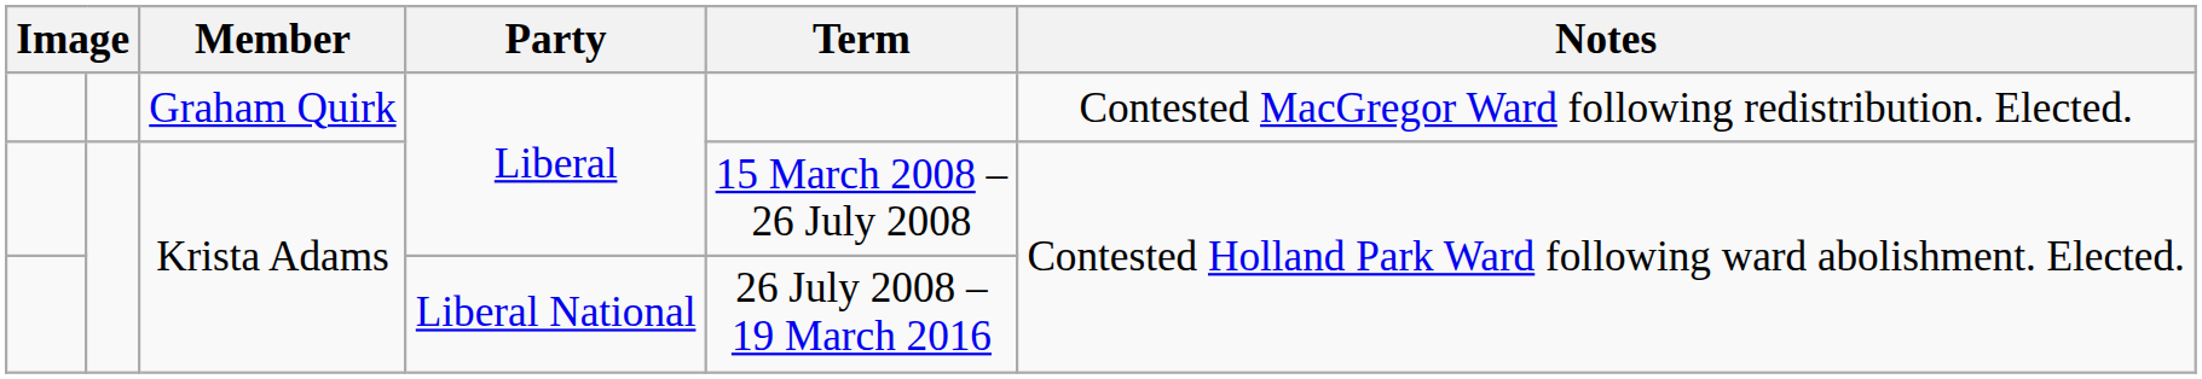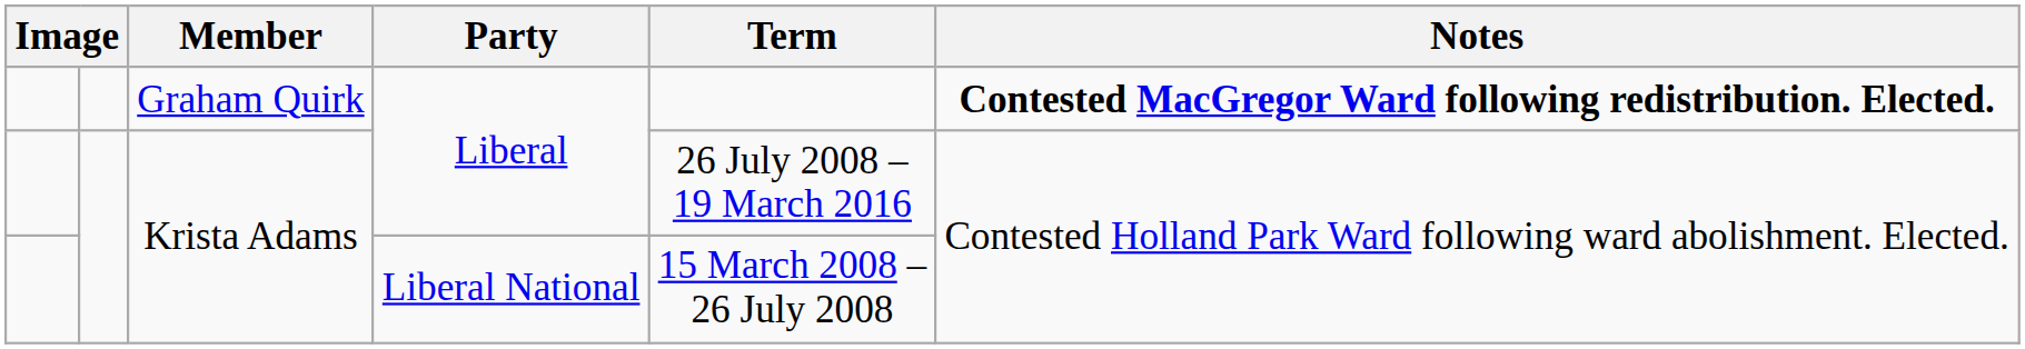 <table class="wikitable" style="text-align:center">
 <tr>
 <th colspan="2">Image</th>
 <th>Member</th>
 <th>Party</th>
 <th>Term</th>
 <th>Notes</th>
 </tr>
 <tr>
 <td> </td>
 <td></td>
 <td><a href='#'>Graham Quirk</a></td>
 <td rowspan="2"><a href='#'>Liberal</a></td>
 <td><br> </td>
-<td>Contested <a href='#'>MacGregor Ward</a> following redistribution. Elected.</td>
+<td><strong>Contested <a href='#'>MacGregor Ward</a> following redistribution. Elected.</strong></td>
 </tr>
 <tr>
 <td> </td>
 <td rowspan="2"></td>
 <td rowspan="2">Krista Adams</td>
-<td><a href='#'>15 March 2008</a> –<br> 26 July 2008</td>
+<td>26 July 2008  –<br> <a href='#'>19 March 2016</a></td>
 <td rowspan="2">Contested <a href='#'>Holland Park Ward</a> following ward abolishment. Elected.</td>
 </tr>
 <tr>
 <td> </td>
 <td><a href='#'>Liberal National</a></td>
-<td>26 July 2008  –<br> <a href='#'>19 March 2016</a></td>
+<td><a href='#'>15 March 2008</a> –<br> 26 July 2008</td>
 </tr>
 </table>
